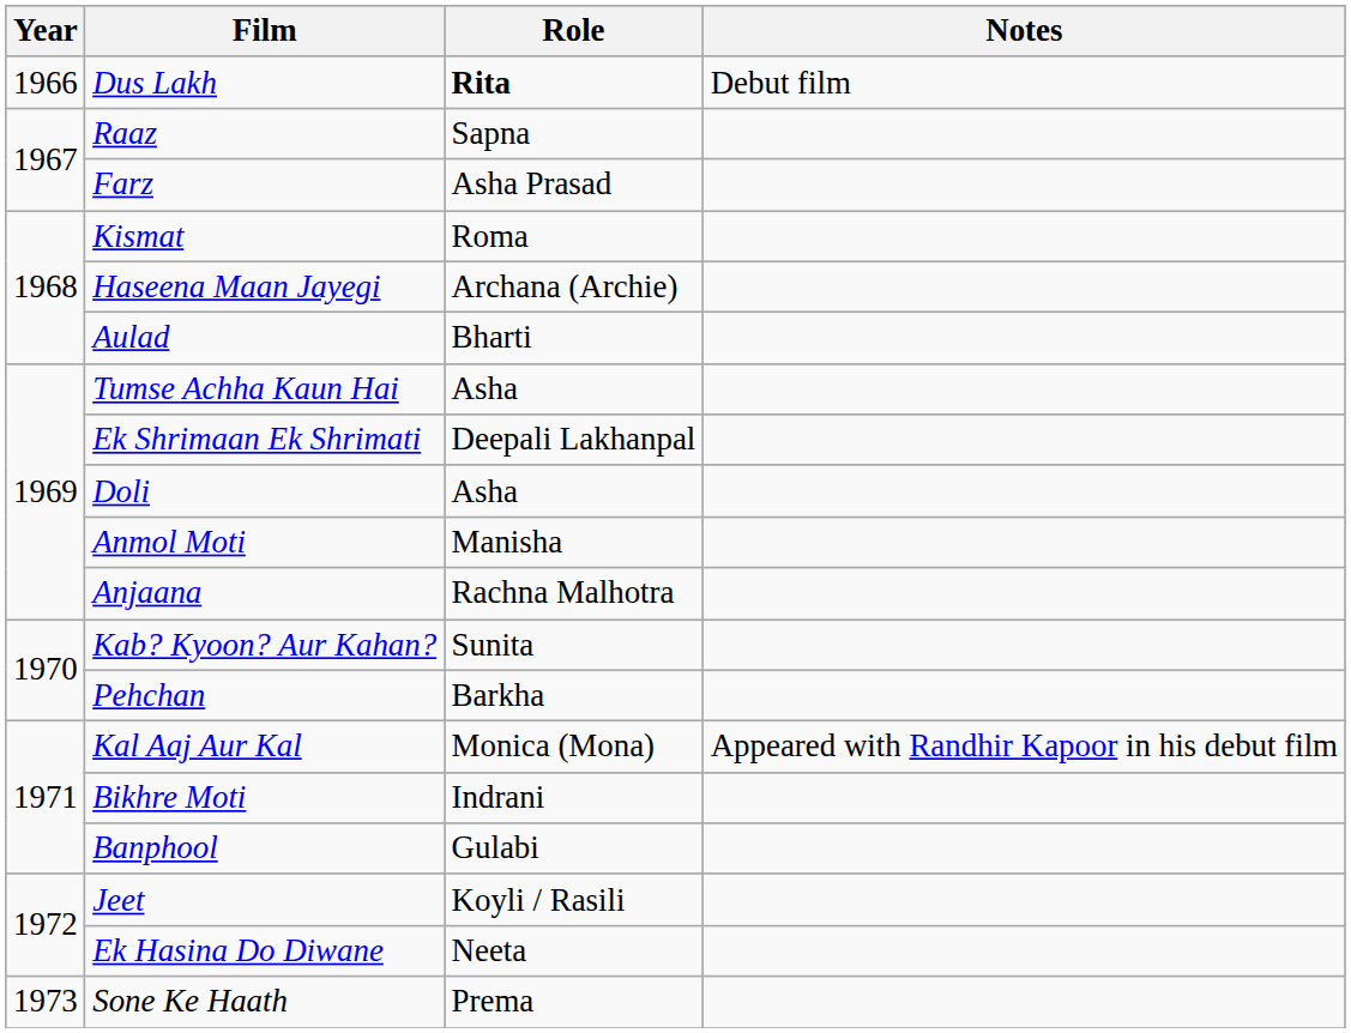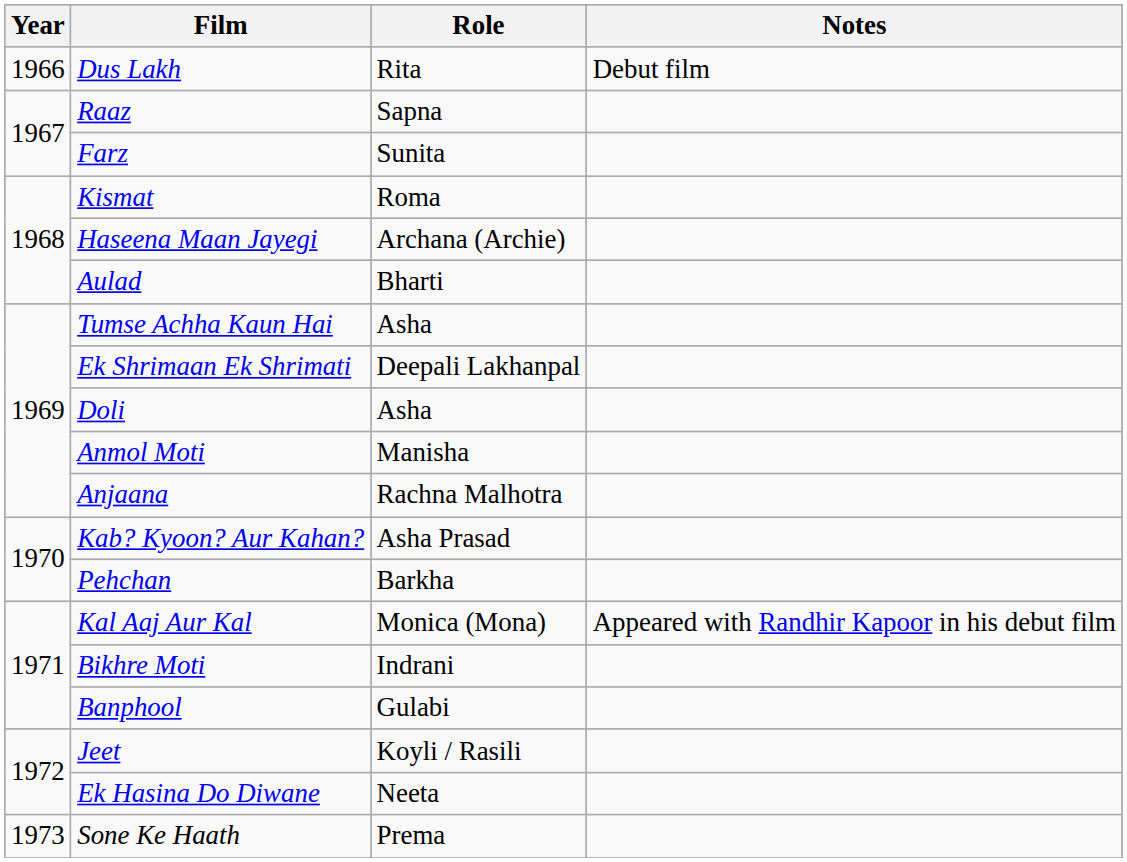 <table class="wikitable sortable">
 <tr>
 <th>Year</th>
 <th>Film</th>
 <th>Role</th>
 <th>Notes</th>
 </tr>
 <tr>
 <td>1966</td>
 <td><em><a href='#'>Dus Lakh</a></em></td>
-<td><strong>Rita</strong></td>
+<td>Rita</td>
 <td>Debut film</td>
 </tr>
 <tr>
 <td rowspan="2">1967</td>
 <td><em><a href='#'>Raaz</a></em></td>
 <td>Sapna</td>
 <td></td>
 </tr>
 <tr>
 <td><em><a href='#'>Farz</a></em></td>
-<td>Asha Prasad</td>
+<td>Sunita</td>
 <td></td>
 </tr>
 <tr>
 <td rowspan="3">1968</td>
 <td><em><a href='#'>Kismat</a></em></td>
 <td>Roma</td>
 <td></td>
 </tr>
 <tr>
 <td><em><a href='#'>Haseena Maan Jayegi</a></em></td>
 <td>Archana (Archie)</td>
 <td></td>
 </tr>
 <tr>
 <td><em><a href='#'>Aulad</a></em></td>
 <td>Bharti</td>
 <td></td>
 </tr>
 <tr>
 <td rowspan="5">1969</td>
 <td><em><a href='#'>Tumse Achha Kaun Hai</a></em></td>
 <td>Asha</td>
 <td></td>
 </tr>
 <tr>
 <td><em><a href='#'>Ek Shrimaan Ek Shrimati</a></em></td>
 <td>Deepali Lakhanpal</td>
 <td></td>
 </tr>
 <tr>
 <td><em><a href='#'>Doli</a></em></td>
 <td>Asha</td>
 <td></td>
 </tr>
 <tr>
 <td><em><a href='#'>Anmol Moti</a></em></td>
 <td>Manisha</td>
 <td></td>
 </tr>
 <tr>
 <td><em><a href='#'>Anjaana</a></em></td>
 <td>Rachna Malhotra</td>
 <td></td>
 </tr>
 <tr>
 <td rowspan="2">1970</td>
 <td><em><a href='#'>Kab? Kyoon? Aur Kahan?</a></em></td>
-<td>Sunita</td>
+<td>Asha Prasad</td>
 <td></td>
 </tr>
 <tr>
 <td><em><a href='#'>Pehchan</a></em></td>
 <td>Barkha</td>
 <td></td>
 </tr>
 <tr>
 <td rowspan="3">1971</td>
 <td><em><a href='#'>Kal Aaj Aur Kal</a></em></td>
 <td>Monica (Mona)</td>
 <td>Appeared with <a href='#'>Randhir Kapoor</a> in his debut film</td>
 </tr>
 <tr>
 <td><em><a href='#'>Bikhre Moti</a></em></td>
 <td>Indrani</td>
 <td></td>
 </tr>
 <tr>
 <td><em><a href='#'>Banphool</a></em></td>
 <td>Gulabi</td>
 <td></td>
 </tr>
 <tr>
 <td rowspan="2">1972</td>
 <td><em><a href='#'>Jeet</a></em></td>
 <td>Koyli / Rasili</td>
 <td></td>
 </tr>
 <tr>
 <td><em><a href='#'>Ek Hasina Do Diwane</a></em></td>
 <td>Neeta</td>
 <td></td>
 </tr>
 <tr>
 <td>1973</td>
 <td><em>Sone Ke Haath</em></td>
 <td>Prema</td>
 <td></td>
 </tr>
 <tr>
 </tr>
 </table>
